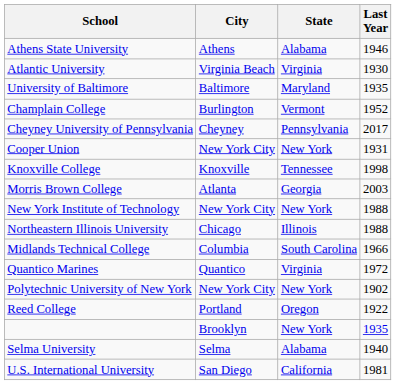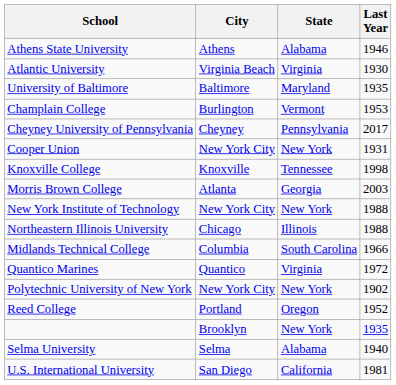 <table class="wikitable sortable">
 <tr>
 <th>School</th>
 <th>City</th>
 <th>State</th>
 <th>Last<br>Year</th>
 </tr>
 <tr>
 <td><a href='#'>Athens State University</a></td>
 <td><a href='#'>Athens</a></td>
 <td><a href='#'>Alabama</a></td>
 <td>1946</td>
 </tr>
 <tr>
 <td><a href='#'>Atlantic University</a></td>
 <td><a href='#'>Virginia Beach</a></td>
 <td><a href='#'>Virginia</a></td>
 <td>1930</td>
 </tr>
 <tr>
 <td><a href='#'>University of Baltimore</a></td>
 <td><a href='#'>Baltimore</a></td>
 <td><a href='#'>Maryland</a></td>
 <td>1935</td>
 </tr>
 <tr>
 <td><a href='#'>Champlain College</a></td>
 <td><a href='#'>Burlington</a></td>
 <td><a href='#'>Vermont</a></td>
-<td>1952</td>
+<td>1953</td>
 </tr>
 <tr>
 <td><a href='#'>Cheyney University of Pennsylvania</a></td>
 <td><a href='#'>Cheyney</a></td>
 <td><a href='#'>Pennsylvania</a></td>
 <td>2017</td>
 </tr>
 <tr>
 <td><a href='#'>Cooper Union</a></td>
 <td><a href='#'>New York City</a></td>
 <td><a href='#'>New York</a></td>
 <td>1931</td>
 </tr>
 <tr>
 <td><a href='#'>Knoxville College</a></td>
 <td><a href='#'>Knoxville</a></td>
 <td><a href='#'>Tennessee</a></td>
 <td>1998</td>
 </tr>
 <tr>
 <td><a href='#'>Morris Brown College</a></td>
 <td><a href='#'>Atlanta</a></td>
 <td><a href='#'>Georgia</a></td>
 <td>2003</td>
 </tr>
 <tr>
 <td><a href='#'>New York Institute of Technology</a></td>
 <td><a href='#'>New York City</a></td>
 <td><a href='#'>New York</a></td>
 <td>1988</td>
 </tr>
 <tr>
 <td><a href='#'>Northeastern Illinois University</a></td>
 <td><a href='#'>Chicago</a></td>
 <td><a href='#'>Illinois</a></td>
 <td>1988</td>
 </tr>
 <tr>
 <td><a href='#'>Midlands Technical College</a></td>
 <td><a href='#'>Columbia</a></td>
 <td><a href='#'>South Carolina</a></td>
 <td>1966</td>
 </tr>
 <tr>
 <td><a href='#'>Quantico Marines</a></td>
 <td><a href='#'>Quantico</a></td>
 <td><a href='#'>Virginia</a></td>
 <td>1972</td>
 </tr>
 <tr>
 <td><a href='#'>Polytechnic University of New York</a></td>
 <td><a href='#'>New York City</a></td>
 <td><a href='#'>New York</a></td>
 <td>1902</td>
 </tr>
 <tr>
 <td><a href='#'>Reed College</a></td>
 <td><a href='#'>Portland</a></td>
 <td><a href='#'>Oregon</a></td>
-<td>1922</td>
+<td>1952</td>
 </tr>
 <tr>
 <td></td>
 <td><a href='#'>Brooklyn</a></td>
 <td><a href='#'>New York</a></td>
 <td><a href='#'>1935</a></td>
 </tr>
 <tr>
 <td><a href='#'>Selma University</a></td>
 <td><a href='#'>Selma</a></td>
 <td><a href='#'>Alabama</a></td>
 <td>1940</td>
 </tr>
 <tr>
 <td><a href='#'>U.S. International University</a></td>
 <td><a href='#'>San Diego</a></td>
 <td><a href='#'>California</a></td>
 <td>1981</td>
 </tr>
 </table>
